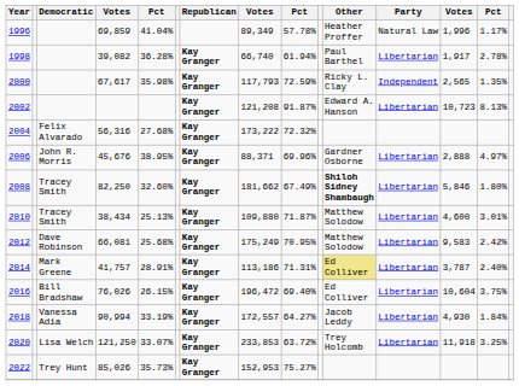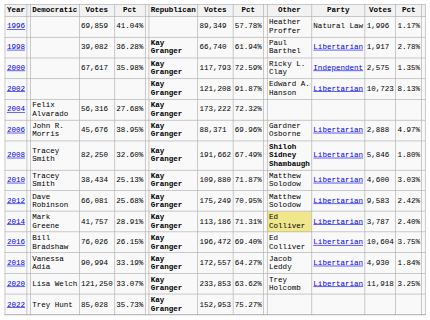 <table class="wikitable" style="margin:0.5em; font-size:95%;">
 <tr>
 <th>Year</th>
 <th></th>
 <th>Democratic</th>
 <th>Votes</th>
 <th>Pct</th>
 <th></th>
 <th>Republican</th>
 <th>Votes</th>
 <th>Pct</th>
 <th></th>
 <th>Other</th>
 <th>Party</th>
 <th>Votes</th>
 <th>Pct</th>
 <th></th>
 </tr>
 <tr>
 <td><a href='#'>1996</a></td>
 <td></td>
 <td></td>
 <td>69,859</td>
 <td>41.04%</td>
 <td></td>
 <td></td>
 <td>89,349</td>
 <td>57.78%</td>
 <td></td>
 <td>Heather Proffer</td>
 <td>Natural Law</td>
 <td>1,996</td>
 <td>1.17%</td>
 <td></td>
 </tr>
 <tr>
 <td><a href='#'>1998</a></td>
 <td></td>
 <td></td>
 <td>39,082</td>
 <td>36.28%</td>
 <td></td>
 <td><strong>Kay Granger</strong></td>
 <td>66,740</td>
 <td>61.94%</td>
 <td></td>
 <td>Paul Barthel</td>
 <td><a href='#'>Libertarian</a></td>
 <td>1,917</td>
 <td>2.78%</td>
 <td></td>
 </tr>
 <tr>
 <td><a href='#'>2000</a></td>
 <td></td>
 <td></td>
 <td>67,617</td>
 <td>35.98%</td>
 <td></td>
 <td><strong>Kay Granger</strong></td>
 <td>117,793</td>
 <td>72.59%</td>
 <td></td>
 <td>Ricky L. Clay</td>
 <td><a href='#'>Independent</a></td>
-<td>2,565</td>
+<td>2,575</td>
 <td>1.35%</td>
 <td></td>
 </tr>
 <tr>
 <td><a href='#'>2002</a></td>
 <td></td>
 <td></td>
 <td></td>
 <td></td>
 <td></td>
 <td><strong>Kay Granger</strong></td>
 <td>121,208</td>
 <td>91.87%</td>
 <td></td>
 <td>Edward A. Hanson</td>
 <td><a href='#'>Libertarian</a></td>
 <td>10,723</td>
 <td>8.13%</td>
 <td></td>
 </tr>
 <tr>
 <td><a href='#'>2004</a></td>
 <td></td>
 <td>Felix Alvarado</td>
 <td>56,316</td>
 <td>27.68%</td>
 <td></td>
 <td><strong>Kay Granger</strong></td>
 <td>173,222</td>
 <td>72.32%</td>
 <td></td>
 <td></td>
 <td></td>
 <td></td>
 <td></td>
 <td></td>
 </tr>
 <tr>
 <td><a href='#'>2006</a></td>
 <td></td>
 <td>John R. Morris</td>
 <td>45,676</td>
 <td>38.95%</td>
 <td></td>
 <td><strong>Kay Granger</strong></td>
 <td>88,371</td>
 <td>69.96%</td>
 <td></td>
 <td>Gardner Osborne</td>
 <td><a href='#'>Libertarian</a></td>
 <td>2,888</td>
 <td>4.97%</td>
 <td></td>
 </tr>
 <tr>
 <td><a href='#'>2008</a></td>
 <td></td>
 <td>Tracey Smith</td>
 <td>82,250</td>
 <td>32.60%</td>
 <td></td>
 <td><strong>Kay Granger</strong></td>
-<td>181,662</td>
+<td>191,662</td>
 <td>67.49%</td>
 <td></td>
 <td><strong>Shiloh Sidney Shambaugh</strong></td>
 <td><a href='#'>Libertarian</a></td>
 <td>5,846</td>
 <td>1.80%</td>
 <td></td>
 </tr>
 <tr>
 <td><a href='#'>2010</a></td>
 <td></td>
 <td>Tracey Smith</td>
 <td>38,434</td>
 <td>25.13%</td>
 <td></td>
 <td><strong>Kay Granger</strong></td>
 <td>109,880</td>
 <td>71.87%</td>
 <td></td>
 <td>Matthew Solodow</td>
 <td><a href='#'>Libertarian</a></td>
 <td>4,600</td>
-<td>3.01%</td>
+<td>3.03%</td>
 <td></td>
 </tr>
 <tr>
 <td><a href='#'>2012</a></td>
 <td></td>
 <td>Dave Robinson</td>
 <td>66,081</td>
 <td>25.68%</td>
 <td></td>
 <td><strong>Kay Granger</strong></td>
 <td>175,249</td>
 <td>70.95%</td>
 <td></td>
 <td>Matthew Solodow</td>
 <td><a href='#'>Libertarian</a></td>
 <td>9,583</td>
 <td>2.42%</td>
 <td></td>
 </tr>
 <tr>
 <td><a href='#'>2014</a></td>
 <td></td>
 <td>Mark Greene</td>
 <td>41,757</td>
 <td>28.91%</td>
 <td></td>
 <td><strong>Kay Granger</strong></td>
 <td>113,186</td>
 <td>71.31%</td>
 <td></td>
 <td style="background: khaki;">Ed Colliver</td>
 <td><a href='#'>Libertarian</a></td>
 <td>3,787</td>
 <td>2.40%</td>
 <td></td>
 </tr>
 <tr>
 <td><a href='#'>2016</a></td>
 <td></td>
 <td>Bill Bradshaw</td>
 <td>76,026</td>
 <td>26.15%</td>
 <td></td>
 <td><strong>Kay Granger</strong></td>
 <td>196,472</td>
 <td>69.40%</td>
 <td></td>
 <td>Ed Colliver</td>
 <td><a href='#'>Libertarian</a></td>
 <td>10,604</td>
 <td>3.75%</td>
 <td></td>
 </tr>
 <tr>
 <td><a href='#'>2018</a></td>
 <td></td>
 <td>Vanessa Adia</td>
 <td>90,994</td>
 <td>33.19%</td>
 <td></td>
 <td><strong>Kay Granger</strong></td>
 <td>172,557</td>
 <td>64.27%</td>
 <td></td>
 <td>Jacob Leddy</td>
 <td><a href='#'>Libertarian</a></td>
 <td>4,930</td>
 <td>1.84%</td>
 <td></td>
 </tr>
 <tr>
 <td><a href='#'>2020</a></td>
 <td></td>
 <td>Lisa Welch</td>
 <td>121,250</td>
 <td>33.07%</td>
 <td></td>
 <td><strong>Kay Granger</strong></td>
 <td>233,853</td>
-<td>63.72%</td>
+<td>63.62%</td>
 <td></td>
 <td>Trey Holcomb</td>
 <td><a href='#'>Libertarian</a></td>
 <td>11,918</td>
 <td>3.25%</td>
 </tr>
 <tr>
 <td><a href='#'>2022</a></td>
 <td></td>
 <td>Trey Hunt</td>
-<td>85,026</td>
+<td>85,028</td>
 <td>35.73%</td>
 <td></td>
 <td><strong>Kay Granger</strong></td>
 <td>152,953</td>
 <td>75.27%</td>
 <td></td>
 <td></td>
 <td></td>
 <td></td>
 <td></td>
 <td></td>
 </tr>
 <tr>
 </tr>
 </table>
